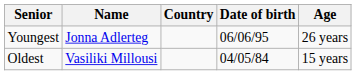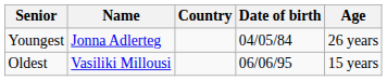 <table class="wikitable">
 <tr>
 <th>Senior</th>
 <th>Name</th>
 <th>Country</th>
 <th>Date of birth</th>
 <th>Age</th>
 </tr>
 <tr>
 <td>Youngest</td>
 <td><a href='#'>Jonna Adlerteg</a></td>
 <td></td>
-<td>06/06/95</td>
+<td>04/05/84</td>
 <td>26 years</td>
 </tr>
 <tr>
 <td>Oldest</td>
 <td><a href='#'>Vasiliki Millousi</a></td>
 <td></td>
-<td>04/05/84</td>
+<td>06/06/95</td>
 <td>15 years</td>
 </tr>
 </table>
